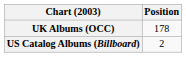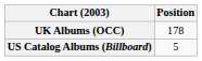 <table class="wikitable sortable plainrowheaders" style="text-align:center">
 <tr>
 <th scope="col">Chart (2003)</th>
 <th scope="col">Position</th>
 </tr>
 <tr>
 <th scope="row">UK Albums (OCC)</th>
 <td>178</td>
 </tr>
 <tr>
 <th scope="row">US Catalog Albums (<em>Billboard</em>)</th>
-<td>2</td>
+<td>5</td>
 </tr>
 </table>
